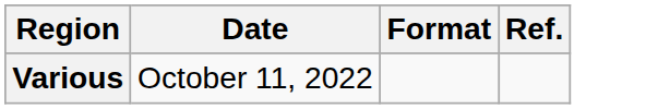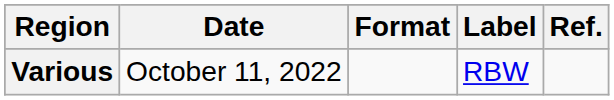 <table class="wikitable plainrowheaders">
 <tr>
 <th>Region</th>
 <th>Date</th>
 <th>Format</th>
+<th>Label</th>
 <th>Ref.</th>
 </tr>
 <tr>
 <th scope="row">Various</th>
 <td>October 11, 2022</td>
 <td></td>
+<td><a href='#'>RBW</a></td>
 <td></td>
 </tr>
 </table>
